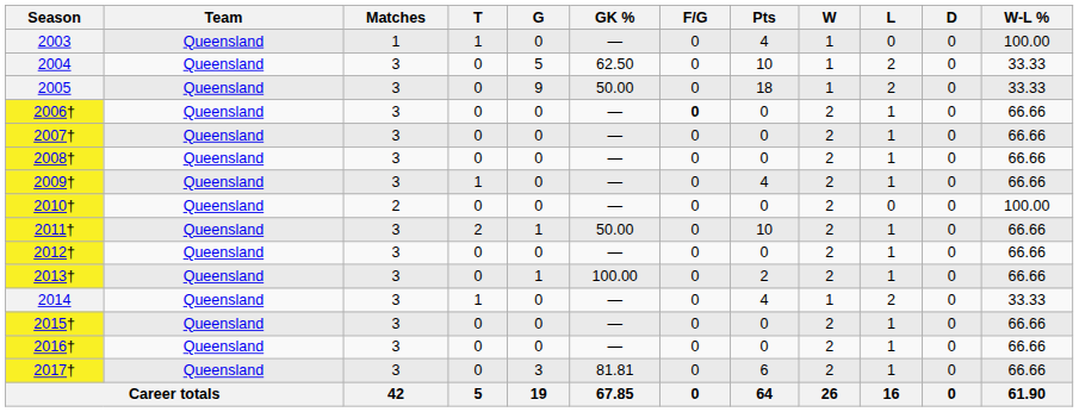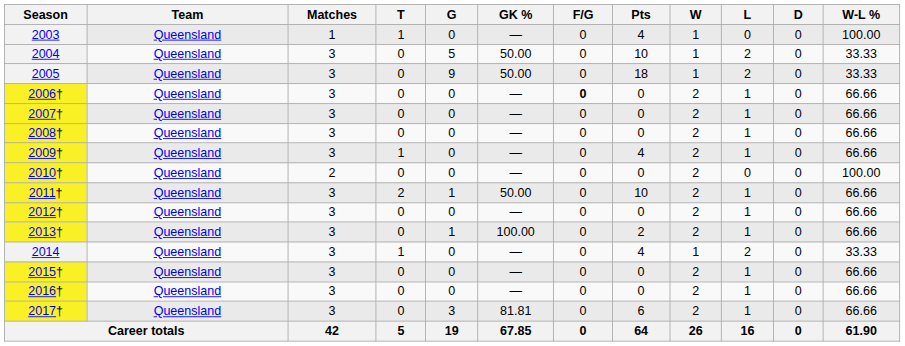 <table class="wikitable sortable"  style="font-size:90%; text-align:center; width:65%;">
 <tr>
 <th width=2%>Season</th>
 <th width=8%>Team</th>
 <th width=2%>Matches</th>
 <th width=2%>T</th>
 <th width=2%>G</th>
 <th width=2%>GK %</th>
 <th width=2%>F/G</th>
 <th width=2%>Pts</th>
 <th width=2%>W</th>
 <th width=2%>L</th>
 <th width=2%>D</th>
 <th width=2%>W-L %</th>
 </tr>
 <tr style="background-color: #EAEAEA">
 <th scope="row" style="text-align:center; font-weight:normal"><a href='#'>2003</a></th>
 <td style="text-align:center;"><a href='#'>Queensland</a></td>
 <td>1</td>
 <td>1</td>
 <td>0</td>
 <td>—</td>
 <td>0</td>
 <td>4</td>
 <td>1</td>
 <td>0</td>
 <td>0</td>
 <td>100.00</td>
 </tr>
 <tr>
 <th scope="row" style="text-align:center; font-weight:normal"><a href='#'>2004</a></th>
 <td style="text-align:center;"><a href='#'>Queensland</a></td>
 <td>3</td>
 <td>0</td>
 <td>5</td>
-<td>62.50</td>
+<td>50.00</td>
 <td>0</td>
 <td>10</td>
 <td>1</td>
 <td>2</td>
 <td>0</td>
 <td>33.33</td>
 </tr>
 <tr style="background-color: #EAEAEA">
 <th scope="row" style="text-align:center; font-weight:normal"><a href='#'>2005</a></th>
 <td style="text-align:center;"><a href='#'>Queensland</a></td>
 <td>3</td>
 <td>0</td>
 <td>9</td>
 <td>50.00</td>
 <td>0</td>
 <td>18</td>
 <td>1</td>
 <td>2</td>
 <td>0</td>
 <td>33.33</td>
 </tr>
 <tr>
 <th scope="row" style="text-align:center;background:#f9f025; font-weight:normal"><a href='#'>2006</a>†</th>
 <td style="text-align:center;"><a href='#'>Queensland</a></td>
 <td>3</td>
 <td>0</td>
 <td>0</td>
 <td>—</td>
 <td><strong>0</strong></td>
 <td>0</td>
 <td>2</td>
 <td>1</td>
 <td>0</td>
 <td>66.66</td>
 </tr>
 <tr style="background-color: #EAEAEA">
 <th scope="row" style="text-align:center;background:#f9f025; font-weight:normal"><a href='#'>2007</a>†</th>
 <td style="text-align:center;"><a href='#'>Queensland</a></td>
 <td>3</td>
 <td>0</td>
 <td>0</td>
 <td>—</td>
 <td>0</td>
 <td>0</td>
 <td>2</td>
 <td>1</td>
 <td>0</td>
 <td>66.66</td>
 </tr>
 <tr>
 <th scope="row" style="text-align:center;background:#f9f025; font-weight:normal"><a href='#'>2008</a>†</th>
 <td style="text-align:center;"><a href='#'>Queensland</a></td>
 <td>3</td>
 <td>0</td>
 <td>0</td>
 <td>—</td>
 <td>0</td>
 <td>0</td>
 <td>2</td>
 <td>1</td>
 <td>0</td>
 <td>66.66</td>
 </tr>
 <tr style="background-color: #EAEAEA">
 <th scope="row" style="text-align:center;background:#f9f025; font-weight:normal"><a href='#'>2009</a>†</th>
 <td style="text-align:center;"><a href='#'>Queensland</a></td>
 <td>3</td>
 <td>1</td>
 <td>0</td>
 <td>—</td>
 <td>0</td>
 <td>4</td>
 <td>2</td>
 <td>1</td>
 <td>0</td>
 <td>66.66</td>
 </tr>
 <tr>
 <th scope="row" style="text-align:center;background:#f9f025; font-weight:normal"><a href='#'>2010</a>†</th>
 <td style="text-align:center;"><a href='#'>Queensland</a></td>
 <td>2</td>
 <td>0</td>
 <td>0</td>
 <td>—</td>
 <td>0</td>
 <td>0</td>
 <td>2</td>
 <td>0</td>
 <td>0</td>
 <td>100.00</td>
 </tr>
 <tr style="background-color: #EAEAEA">
 <th scope="row" style="text-align:center;background:#f9f025; font-weight:normal"><a href='#'>2011</a>†</th>
 <td style="text-align:center;"><a href='#'>Queensland</a></td>
 <td>3</td>
 <td>2</td>
 <td>1</td>
 <td>50.00</td>
 <td>0</td>
 <td>10</td>
 <td>2</td>
 <td>1</td>
 <td>0</td>
 <td>66.66</td>
 </tr>
 <tr>
 <th scope="row" style="text-align:center;background:#f9f025; font-weight:normal"><a href='#'>2012</a>†</th>
 <td style="text-align:center;"><a href='#'>Queensland</a></td>
 <td>3</td>
 <td>0</td>
 <td>0</td>
 <td>—</td>
 <td>0</td>
 <td>0</td>
 <td>2</td>
 <td>1</td>
 <td>0</td>
 <td>66.66</td>
 </tr>
 <tr style="background-color: #EAEAEA">
 <th scope="row" style="text-align:center;background:#f9f025; font-weight:normal"><a href='#'>2013</a>†</th>
 <td style="text-align:center;"><a href='#'>Queensland</a></td>
 <td>3</td>
 <td>0</td>
 <td>1</td>
 <td>100.00</td>
 <td>0</td>
 <td>2</td>
 <td>2</td>
 <td>1</td>
 <td>0</td>
 <td>66.66</td>
 </tr>
 <tr>
 <th scope="row" style="text-align:center; font-weight:normal"><a href='#'>2014</a></th>
 <td style="text-align:center;"><a href='#'>Queensland</a></td>
 <td>3</td>
 <td>1</td>
 <td>0</td>
 <td>—</td>
 <td>0</td>
 <td>4</td>
 <td>1</td>
 <td>2</td>
 <td>0</td>
 <td>33.33</td>
 </tr>
 <tr style="background-color: #EAEAEA">
 <th scope="row" style="text-align:center;background:#f9f025; font-weight:normal"><a href='#'>2015</a>†</th>
 <td style="text-align:center;"><a href='#'>Queensland</a></td>
 <td>3</td>
 <td>0</td>
 <td>0</td>
 <td>—</td>
 <td>0</td>
 <td>0</td>
 <td>2</td>
 <td>1</td>
 <td>0</td>
 <td>66.66</td>
 </tr>
 <tr>
 <th scope="row" style="text-align:center;background:#f9f025; font-weight:normal"><a href='#'>2016</a>†</th>
 <td style="text-align:center;"><a href='#'>Queensland</a></td>
 <td>3</td>
 <td>0</td>
 <td>0</td>
 <td>—</td>
 <td>0</td>
 <td>0</td>
 <td>2</td>
 <td>1</td>
 <td>0</td>
 <td>66.66</td>
 </tr>
 <tr style="background-color: #EAEAEA">
 <th scope="row" style="text-align:center;background:#f9f025; font-weight:normal"><a href='#'>2017</a>†</th>
 <td style="text-align:center;"><a href='#'>Queensland</a></td>
 <td>3</td>
 <td>0</td>
 <td>3</td>
 <td>81.81</td>
 <td>0</td>
 <td>6</td>
 <td>2</td>
 <td>1</td>
 <td>0</td>
 <td>66.66</td>
 </tr>
 <tr class="sortbottom">
 <th colspan=2>Career totals</th>
 <th>42</th>
 <th>5</th>
 <th>19</th>
 <th>67.85</th>
 <th>0</th>
 <th>64</th>
 <th>26</th>
 <th>16</th>
 <th>0</th>
 <th>61.90</th>
 </tr>
 </table>
